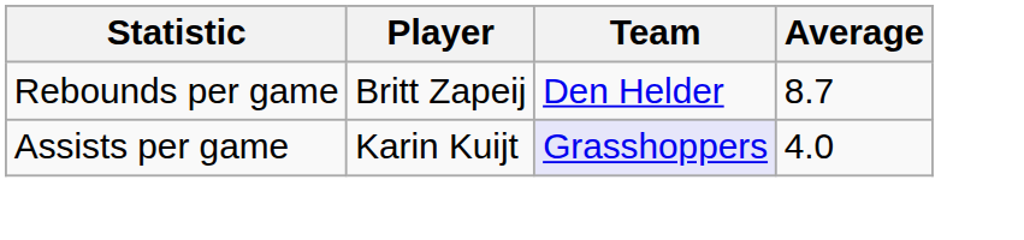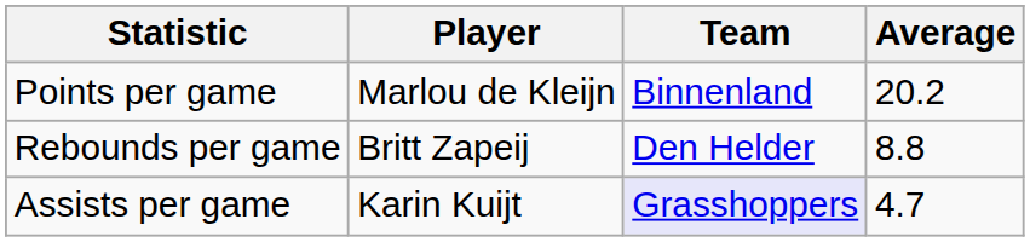 <table class="wikitable">
 <tr>
 <th>Statistic</th>
 <th>Player</th>
 <th>Team</th>
 <th>Average</th>
 </tr>
 <tr>
+<td>Points per game</td>
+<td> Marlou de Kleijn</td>
+<td><a href='#'>Binnenland</a></td>
+<td>20.2</td>
+</tr>
+<tr>
 <td>Rebounds per game</td>
 <td> Britt Zapeij</td>
 <td><a href='#'>Den Helder</a></td>
-<td>8.7</td>
+<td>8.8</td>
 </tr>
 <tr>
 <td>Assists per game</td>
 <td> Karin Kuijt</td>
 <td style="background: lavender;"><a href='#'>Grasshoppers</a></td>
-<td>4.0</td>
+<td>4.7</td>
 </tr>
 </table>
